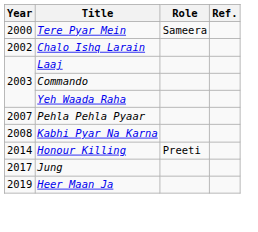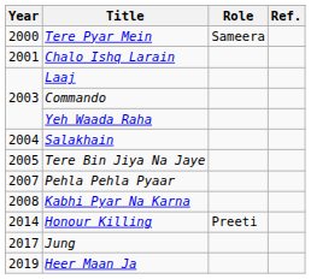 <table class="wikitable">
 <tr>
 <th>Year</th>
 <th>Title</th>
 <th>Role</th>
 <th>Ref.</th>
 </tr>
 <tr>
 <td>2000</td>
 <td><em><a href='#'>Tere Pyar Mein</a></em></td>
 <td>Sameera</td>
 <td></td>
 </tr>
 <tr>
-<td>2002</td>
+<td>2001</td>
 <td><em><a href='#'>Chalo Ishq Larain</a></em></td>
 <td></td>
 <td></td>
 </tr>
 <tr>
 <td rowspan="3">2003</td>
 <td><em><a href='#'>Laaj</a></em></td>
 <td></td>
 <td></td>
 </tr>
 <tr>
 <td><em>Commando</em></td>
 <td></td>
 <td></td>
 </tr>
 <tr>
 <td><em><a href='#'>Yeh Waada Raha</a></em></td>
+<td></td>
+<td></td>
+</tr>
+<tr>
+<td>2004</td>
+<td><em><a href='#'>Salakhain</a></em></td>
+<td></td>
+<td></td>
+</tr>
+<tr>
+<td>2005</td>
+<td><em>Tere Bin Jiya Na Jaye</em></td>
 <td></td>
 <td></td>
 </tr>
 <tr>
 <td>2007</td>
 <td><em>Pehla Pehla Pyaar</em></td>
 <td></td>
 <td></td>
 </tr>
 <tr>
 <td>2008</td>
 <td><em><a href='#'>Kabhi Pyar Na Karna</a></em></td>
 <td></td>
 <td></td>
 </tr>
 <tr>
 <td>2014</td>
 <td><a href='#'><em>Honour Killing</em></a></td>
 <td>Preeti</td>
 <td></td>
 </tr>
 <tr>
 <td>2017</td>
 <td><em>Jung</em></td>
 <td></td>
 <td></td>
 </tr>
 <tr>
 <td>2019</td>
 <td><em><a href='#'>Heer Maan Ja</a></em></td>
 <td></td>
 <td></td>
 </tr>
 </table>
